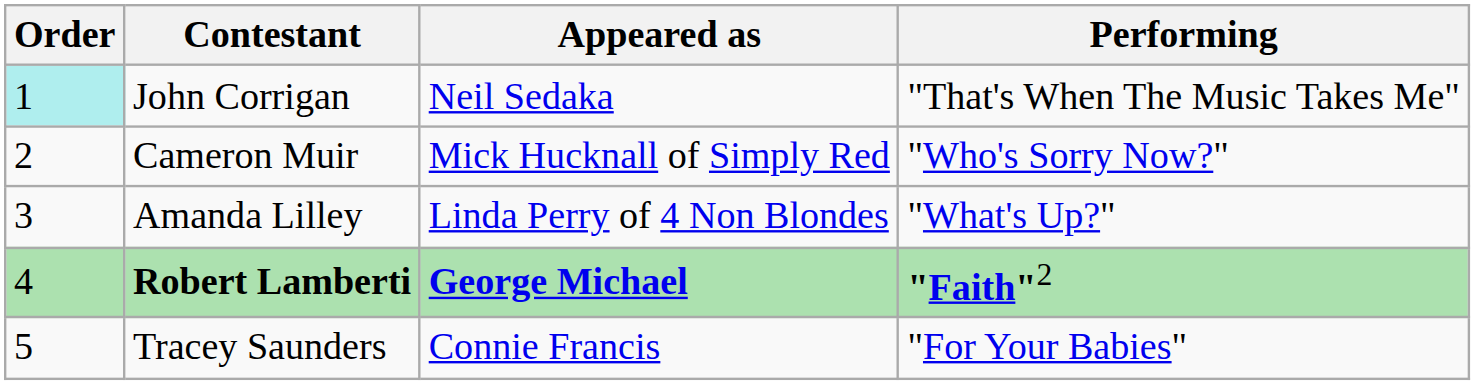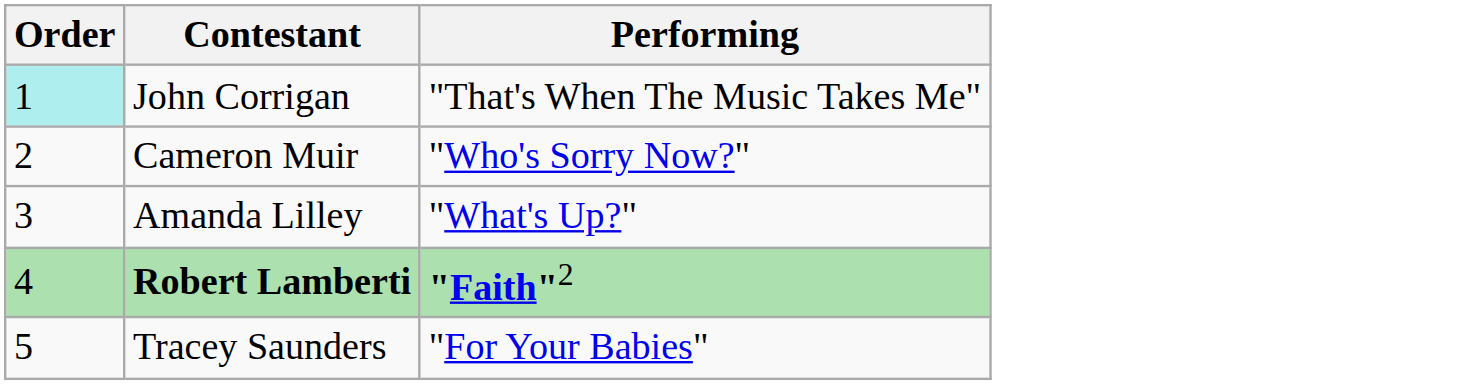 <table class="wikitable">
 <tr>
 <th>Order</th>
 <th>Contestant</th>
-<th>Appeared as</th>
 <th>Performing</th>
 </tr>
 <tr>
 <td style="background: paleturquoise;">1</td>
 <td>John Corrigan</td>
-<td><a href='#'>Neil Sedaka</a></td>
 <td>"That's When The Music Takes Me"</td>
 </tr>
 <tr>
 <td>2</td>
 <td>Cameron Muir</td>
-<td><a href='#'>Mick Hucknall</a> of <a href='#'>Simply Red</a></td>
 <td>"<a href='#'>Who's Sorry Now?</a>"</td>
 </tr>
 <tr>
 <td>3</td>
 <td>Amanda Lilley</td>
-<td><a href='#'>Linda Perry</a> of <a href='#'>4 Non Blondes</a></td>
 <td>"<a href='#'>What's Up?</a>"</td>
 </tr>
 <tr style="background:#ACE1AF;">
 <td>4</td>
 <td><strong>Robert Lamberti</strong></td>
-<td><strong><a href='#'>George Michael</a></strong></td>
 <td><strong>"<a href='#'>Faith</a>"</strong><sup>2</sup></td>
 </tr>
 <tr>
 <td>5</td>
 <td>Tracey Saunders</td>
-<td><a href='#'>Connie Francis</a></td>
 <td>"<a href='#'>For Your Babies</a>"</td>
 </tr>
 </table>
